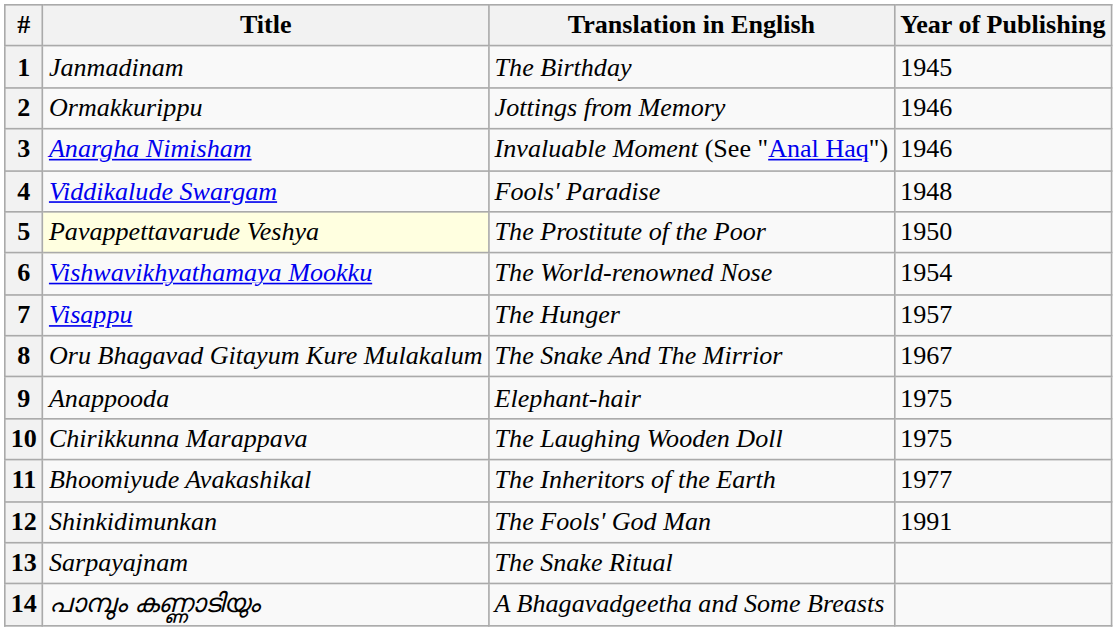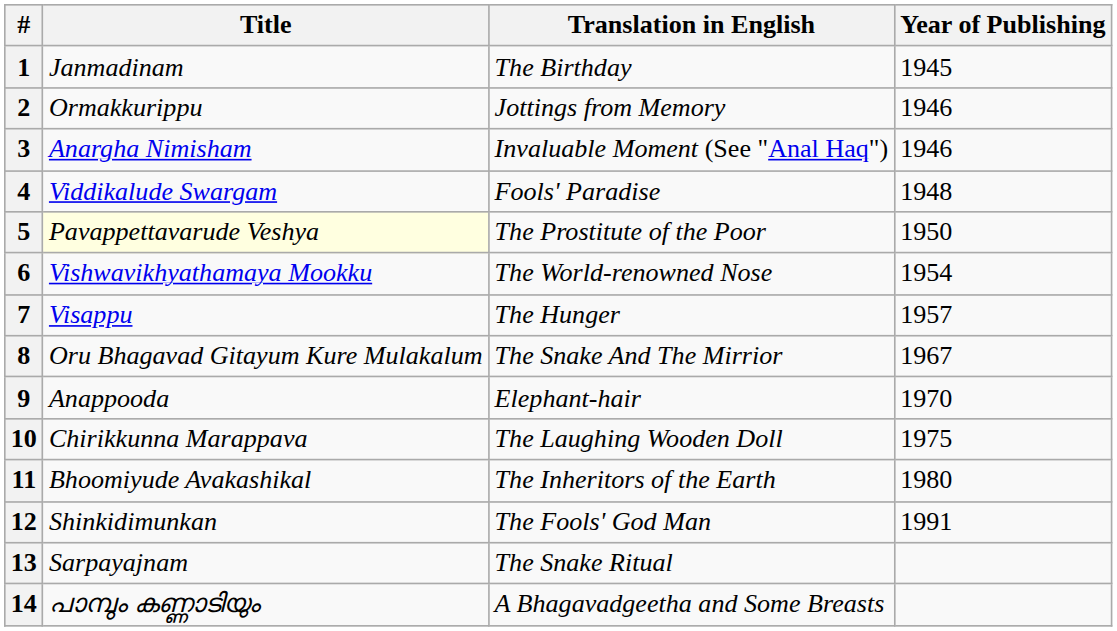 <table class="wikitable">
 <tr>
 <th>#</th>
 <th>Title</th>
 <th>Translation in English</th>
 <th>Year of Publishing</th>
 </tr>
 <tr>
 <th>1</th>
 <td><em>Janmadinam</em></td>
 <td><em>The Birthday</em></td>
 <td>1945</td>
 </tr>
 <tr>
 <th>2</th>
 <td><em>Ormakkurippu</em></td>
 <td><em>Jottings from Memory</em></td>
 <td>1946</td>
 </tr>
 <tr>
 <th>3</th>
 <td><em><a href='#'>Anargha Nimisham</a></em></td>
 <td><em>Invaluable Moment</em> (See "<a href='#'>Anal Haq</a>")</td>
 <td>1946</td>
 </tr>
 <tr>
 <th>4</th>
 <td><em><a href='#'>Viddikalude Swargam</a></em></td>
 <td><em>Fools' Paradise</em></td>
 <td>1948</td>
 </tr>
 <tr>
 <th>5</th>
 <td style="background: lightyellow;"><em>Pavappettavarude Veshya</em></td>
 <td><em>The Prostitute of the Poor</em></td>
 <td>1950</td>
 </tr>
 <tr>
 <th>6</th>
 <td><em><a href='#'>Vishwavikhyathamaya Mookku</a></em></td>
 <td><em>The World-renowned Nose</em></td>
 <td>1954</td>
 </tr>
 <tr>
 <th>7</th>
 <td><em><a href='#'>Visappu</a></em></td>
 <td><em>The Hunger</em></td>
 <td>1957</td>
 </tr>
 <tr>
 <th>8</th>
 <td><em>Oru Bhagavad Gitayum Kure Mulakalum</em></td>
 <td><em>The Snake And The Mirrior</em></td>
 <td>1967</td>
 </tr>
 <tr>
 <th>9</th>
 <td><em>Anappooda</em></td>
 <td><em>Elephant-hair</em></td>
-<td>1975</td>
+<td>1970</td>
 </tr>
 <tr>
 <th>10</th>
 <td><em>Chirikkunna Marappava</em></td>
 <td><em>The Laughing Wooden Doll</em></td>
 <td>1975</td>
 </tr>
 <tr>
 <th>11</th>
 <td><em>Bhoomiyude Avakashikal</em></td>
 <td><em>The Inheritors of the Earth</em></td>
-<td>1977</td>
+<td>1980</td>
 </tr>
 <tr>
 <th>12</th>
 <td><em>Shinkidimunkan</em></td>
 <td><em>The Fools' God Man</em></td>
 <td>1991</td>
 </tr>
 <tr>
 <th>13</th>
 <td><em>Sarpayajnam</em></td>
 <td><em>The Snake Ritual</em></td>
 <td></td>
 </tr>
 <tr>
 <th>14</th>
 <td><em>പാമ്പും കണ്ണാടിയും</em></td>
 <td><em>A Bhagavadgeetha and Some Breasts</em></td>
 <td></td>
 </tr>
 </table>
